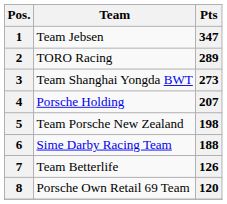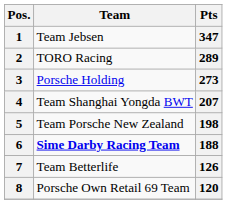 <table class="wikitable" style="font-size: 90%; text-align:center">
 <tr valign="top">
 <th valign="middle">Pos.</th>
 <th valign="middle">Team</th>
 <th valign="middle">Pts</th>
 </tr>
 <tr>
 <th>1</th>
 <td align=left> Team Jebsen</td>
 <th>347</th>
 </tr>
 <tr>
 <th>2</th>
 <td align="left"> TORO Racing</td>
 <th>289</th>
 </tr>
 <tr>
 <th>3</th>
-<td align="left"> Team Shanghai Yongda <a href='#'>BWT</a></td>
+<td align=left> <a href='#'>Porsche Holding</a></td>
 <th>273</th>
 </tr>
 <tr>
 <th>4</th>
-<td align=left> <a href='#'>Porsche Holding</a></td>
+<td align="left"> Team Shanghai Yongda <a href='#'>BWT</a></td>
 <th>207</th>
 </tr>
 <tr>
 <th>5</th>
 <td align=left> Team Porsche New Zealand</td>
 <th>198</th>
 </tr>
 <tr>
 <th>6</th>
-<td align=left> <a href='#'>Sime Darby Racing Team</a></td>
+<td align=left><strong> <a href='#'>Sime Darby Racing Team</a></strong></td>
 <th>188</th>
 </tr>
 <tr>
 <th>7</th>
 <td align=left> Team Betterlife</td>
 <th>126</th>
 </tr>
 <tr>
 <th>8</th>
 <td align=left> Porsche Own Retail 69 Team</td>
 <th>120</th>
 </tr>
 <tr>
 </tr>
 </table>
